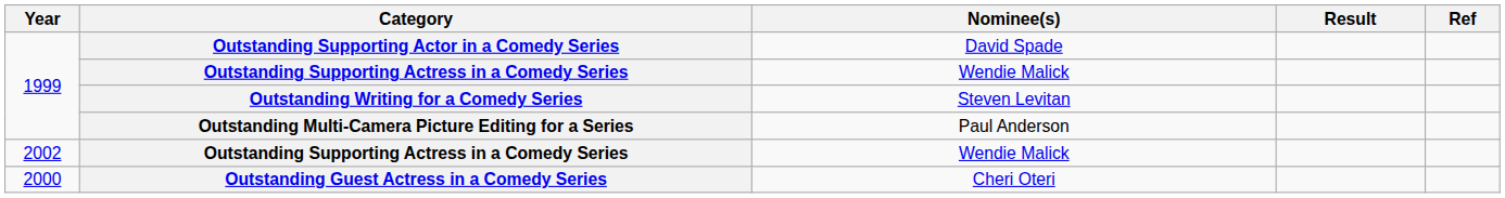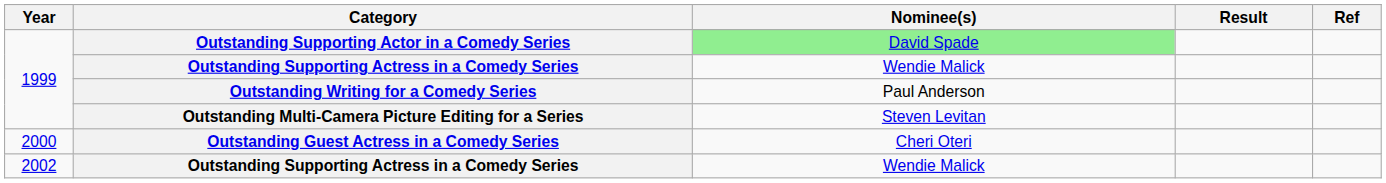 <table class="wikitable plainrowheaders" style="font-size: 90%; text-align:center" width=100%>
 <tr>
 <th scope="col" width="5%">Year</th>
 <th scope="col" width="45%">Category</th>
 <th scope="col" width="35%">Nominee(s)</th>
 <th scope="col" width="10%">Result</th>
 <th scope="col" width="5%">Ref</th>
 </tr>
 <tr>
 <td rowspan=4><a href='#'>1999</a></td>
 <th scope="row" style="text-align:center"><a href='#'>Outstanding Supporting Actor in a Comedy Series</a></th>
-<td><a href='#'>David Spade</a><br></td>
+<td style="background: lightgreen;"><a href='#'>David Spade</a><br></td>
 <td></td>
 <td></td>
 </tr>
 <tr>
 <th scope="row" style="text-align:center"><a href='#'>Outstanding Supporting Actress in a Comedy Series</a></th>
 <td><a href='#'>Wendie Malick</a><br></td>
 <td></td>
 <td></td>
 </tr>
 <tr>
 <th scope="row" style="text-align:center"><a href='#'>Outstanding Writing for a Comedy Series</a></th>
+<td>Paul Anderson</td>
+<td></td>
+<td></td>
+</tr>
+<tr>
+<th scope="row" style="text-align:center">Outstanding Multi-Camera Picture Editing for a Series</th>
 <td><a href='#'>Steven Levitan</a><br></td>
 <td></td>
 <td></td>
 </tr>
 <tr>
-<th scope="row" style="text-align:center">Outstanding Multi-Camera Picture Editing for a Series</th>
-<td>Paul Anderson</td>
+<td><a href='#'>2000</a></td>
+<th scope="row" style="text-align:center"><a href='#'>Outstanding Guest Actress in a Comedy Series</a></th>
+<td><a href='#'>Cheri Oteri</a><br></td>
 <td></td>
 <td></td>
 </tr>
 <tr>
 <td><a href='#'>2002</a></td>
 <th scope="row" style="text-align:center">Outstanding Supporting Actress in a Comedy Series</th>
 <td><a href='#'>Wendie Malick</a><br></td>
 <td></td>
 <td></td>
 </tr>
-<tr>
-<td><a href='#'>2000</a></td>
-<th scope="row" style="text-align:center"><a href='#'>Outstanding Guest Actress in a Comedy Series</a></th>
-<td><a href='#'>Cheri Oteri</a><br></td>
-<td></td>
-<td></td>
-</tr>
 </table>
